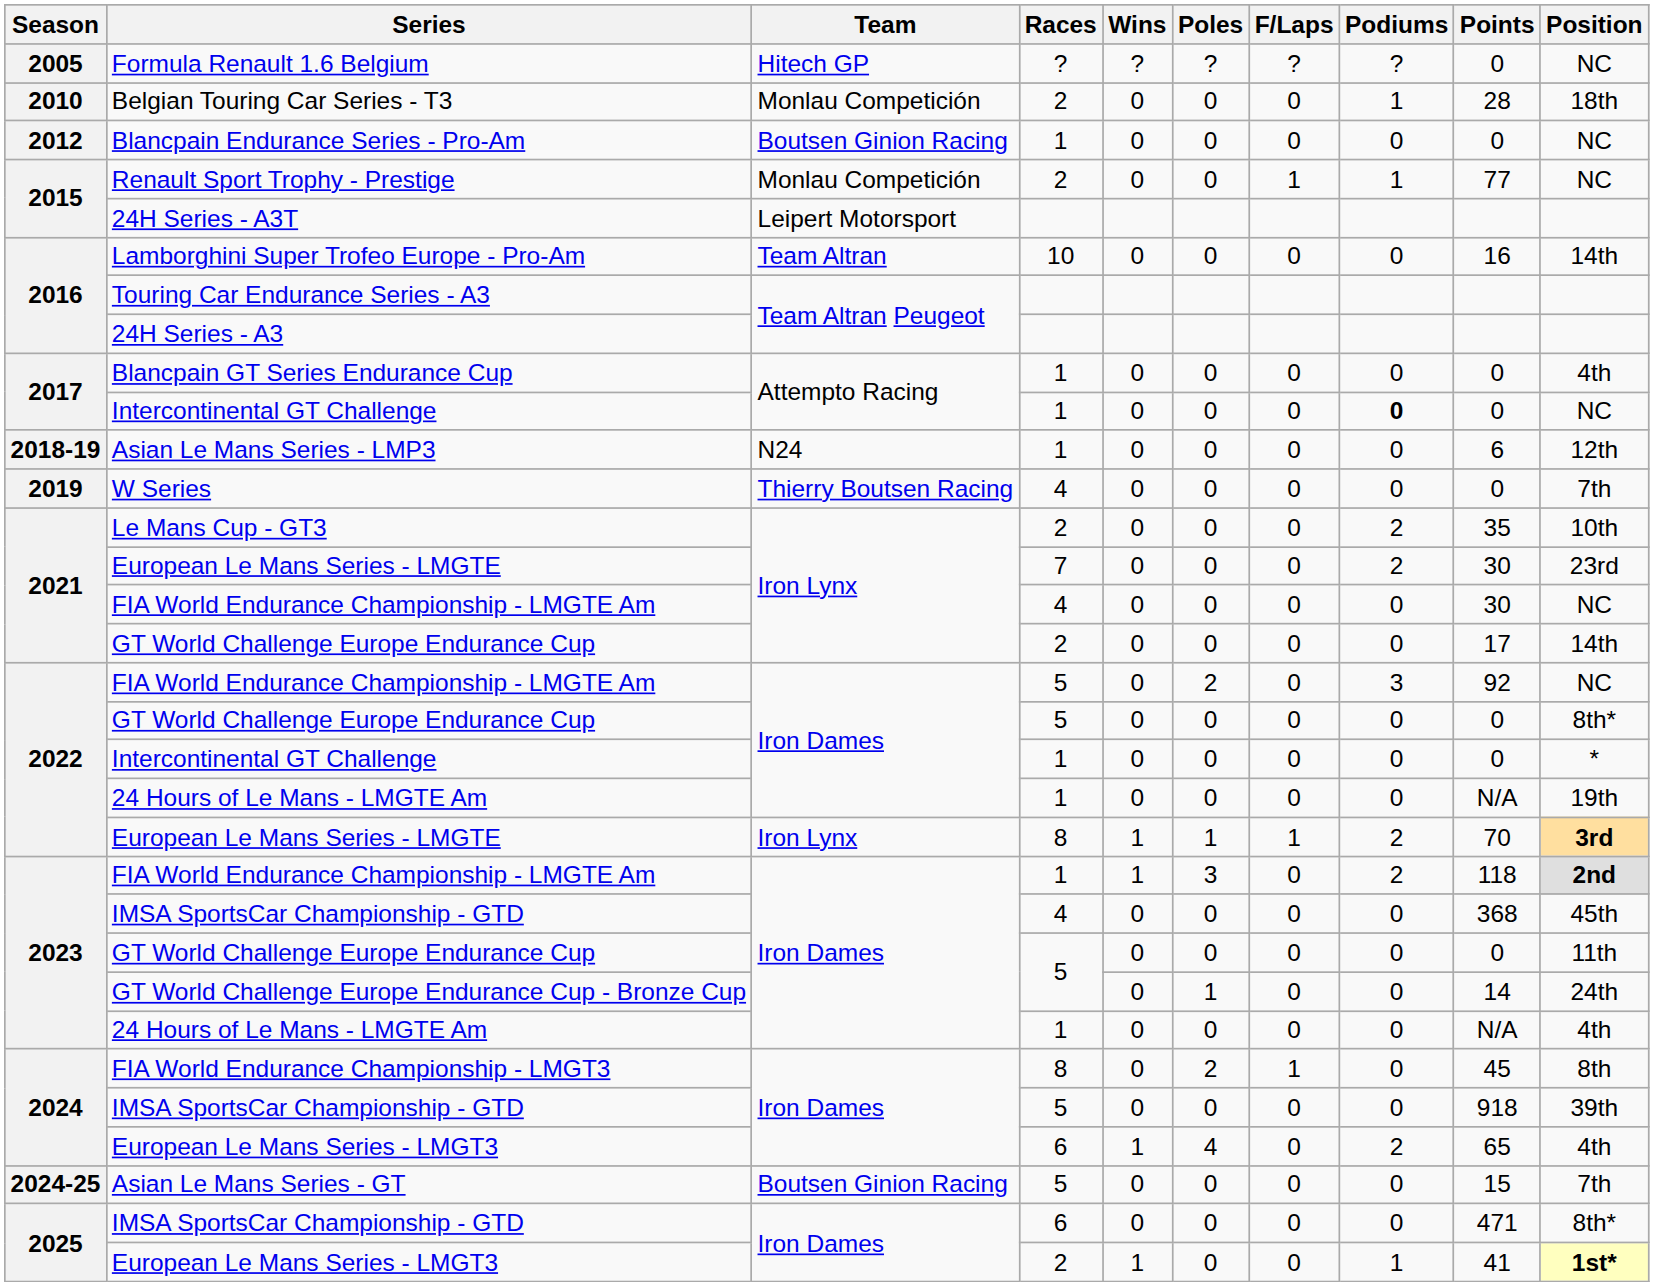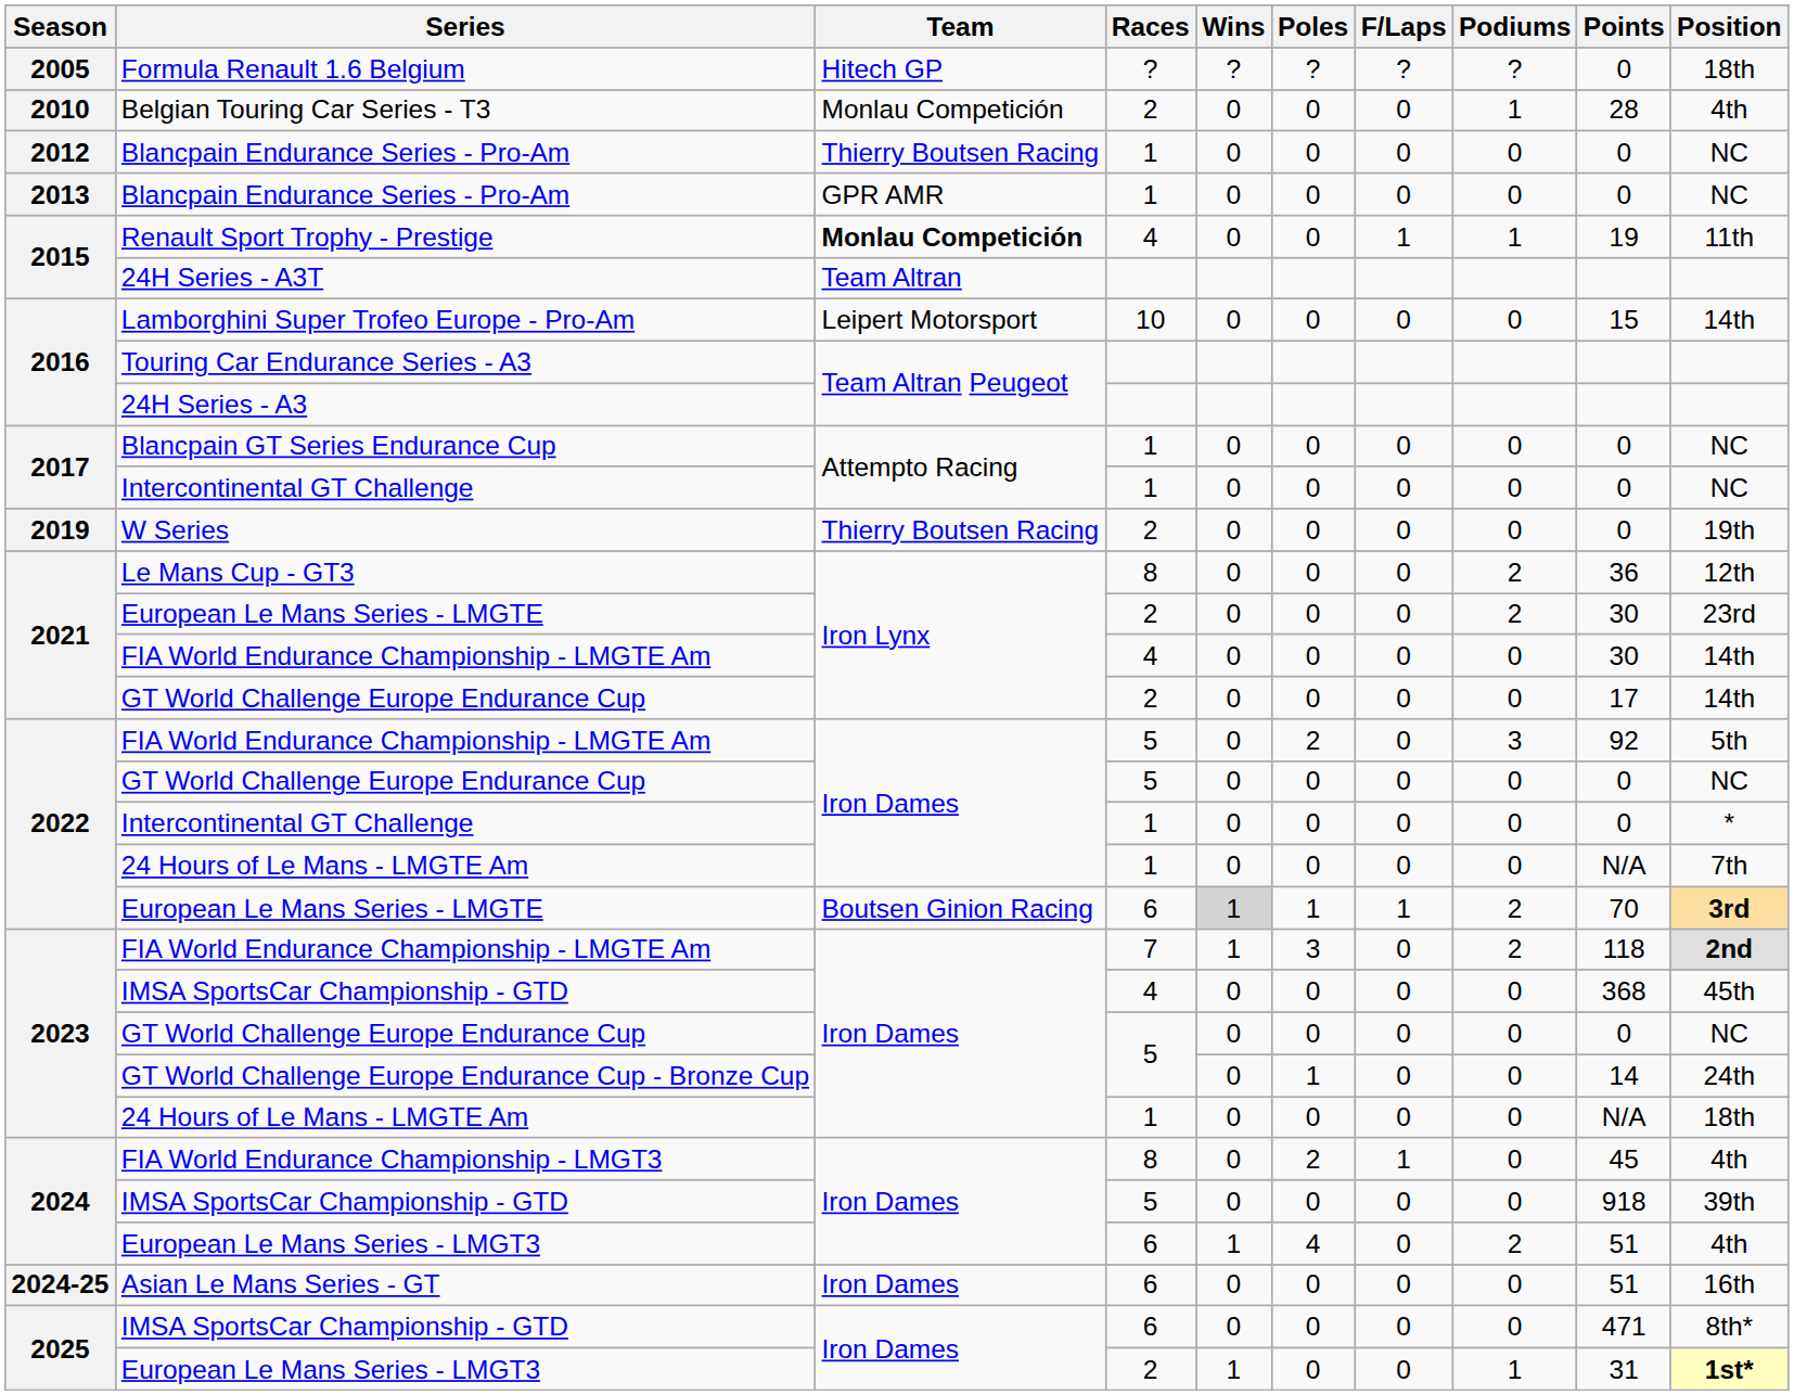 <table class="wikitable" style="font-size: 90%; text-align:center">
 <tr>
 <th>Season</th>
 <th>Series</th>
 <th>Team</th>
 <th>Races</th>
 <th>Wins</th>
 <th>Poles</th>
 <th>F/Laps</th>
 <th>Podiums</th>
 <th>Points</th>
 <th>Position</th>
 </tr>
 <tr>
 <th>2005</th>
 <td align=left><a href='#'>Formula Renault 1.6 Belgium</a></td>
 <td align=left><a href='#'>Hitech GP</a></td>
 <td>?</td>
 <td>?</td>
 <td>?</td>
 <td>?</td>
 <td>?</td>
 <td>0</td>
-<td>NC</td>
+<td>18th</td>
 </tr>
 <tr>
 <th>2010</th>
 <td align=left>Belgian Touring Car Series - T3</td>
 <td align=left>Monlau Competición</td>
 <td>2</td>
 <td>0</td>
 <td>0</td>
 <td>0</td>
 <td>1</td>
 <td>28</td>
-<td>18th</td>
+<td>4th</td>
 </tr>
 <tr>
 <th>2012</th>
 <td align=left><a href='#'>Blancpain Endurance Series - Pro-Am</a></td>
-<td align=left><a href='#'>Boutsen Ginion Racing</a></td>
+<td align=left><a href='#'>Thierry Boutsen Racing</a></td>
+<td>1</td>
+<td>0</td>
+<td>0</td>
+<td>0</td>
+<td>0</td>
+<td>0</td>
+<td>NC</td>
+</tr>
+<tr>
+<th>2013</th>
+<td align=left><a href='#'>Blancpain Endurance Series - Pro-Am</a></td>
+<td align=left>GPR AMR</td>
 <td>1</td>
 <td>0</td>
 <td>0</td>
 <td>0</td>
 <td>0</td>
 <td>0</td>
 <td>NC</td>
 </tr>
 <tr>
 <th rowspan="2">2015</th>
 <td align=left><a href='#'>Renault Sport Trophy - Prestige</a></td>
-<td align=left>Monlau Competición</td>
-<td>2</td>
+<td align=left><strong>Monlau Competición</strong></td>
+<td>4</td>
 <td>0</td>
 <td>0</td>
 <td>1</td>
 <td>1</td>
-<td>77</td>
-<td>NC</td>
+<td>19</td>
+<td>11th</td>
 </tr>
 <tr>
 <td align=left><a href='#'>24H Series - A3T</a></td>
-<td align=left>Leipert Motorsport</td>
+<td align=left><a href='#'>Team Altran</a></td>
 <td></td>
 <td></td>
 <td></td>
 <td></td>
 <td></td>
 <td></td>
 <td></td>
 </tr>
 <tr>
 <th rowspan="3">2016</th>
 <td align=left><a href='#'>Lamborghini Super Trofeo Europe - Pro-Am</a></td>
-<td align=left><a href='#'>Team Altran</a></td>
+<td align=left>Leipert Motorsport</td>
 <td>10</td>
 <td>0</td>
 <td>0</td>
 <td>0</td>
 <td>0</td>
-<td>16</td>
+<td>15</td>
 <td>14th</td>
 </tr>
 <tr>
 <td align=left><a href='#'>Touring Car Endurance Series - A3</a></td>
 <td rowspan="2" align="left"><a href='#'>Team Altran</a> <a href='#'>Peugeot</a></td>
 <td></td>
 <td></td>
 <td></td>
 <td></td>
 <td></td>
 <td></td>
 <td></td>
 </tr>
 <tr>
 <td align=left><a href='#'>24H Series - A3</a></td>
 <td></td>
 <td></td>
 <td></td>
 <td></td>
 <td></td>
 <td></td>
 <td></td>
 </tr>
 <tr>
 <th rowspan="2">2017</th>
 <td align=left><a href='#'>Blancpain GT Series Endurance Cup</a></td>
 <td rowspan="2" align="left">Attempto Racing</td>
 <td>1</td>
 <td>0</td>
 <td>0</td>
 <td>0</td>
 <td>0</td>
 <td>0</td>
-<td>4th</td>
+<td>NC</td>
 </tr>
 <tr>
 <td align=left><a href='#'>Intercontinental GT Challenge</a></td>
 <td>1</td>
 <td>0</td>
 <td>0</td>
 <td>0</td>
-<td><strong>0</strong></td>
+<td>0</td>
 <td>0</td>
 <td>NC</td>
-</tr>
-<tr>
-<th>2018-19</th>
-<td align=left><a href='#'>Asian Le Mans Series - LMP3</a></td>
-<td align=left>N24</td>
-<td>1</td>
-<td>0</td>
-<td>0</td>
-<td>0</td>
-<td>0</td>
-<td>6</td>
-<td>12th</td>
 </tr>
 <tr>
 <th>2019</th>
 <td align=left><a href='#'>W Series</a></td>
 <td align=left><a href='#'>Thierry Boutsen Racing</a></td>
-<td>4</td>
+<td>2</td>
 <td>0</td>
 <td>0</td>
 <td>0</td>
 <td>0</td>
 <td>0</td>
-<td>7th</td>
+<td>19th</td>
 </tr>
 <tr>
 <th rowspan="4">2021</th>
 <td align=left><a href='#'>Le Mans Cup - GT3</a></td>
 <td align=left rowspan="4"><a href='#'>Iron Lynx</a></td>
-<td>2</td>
+<td>8</td>
 <td>0</td>
 <td>0</td>
 <td>0</td>
 <td>2</td>
-<td>35</td>
-<td>10th</td>
+<td>36</td>
+<td>12th</td>
 </tr>
 <tr>
 <td align=left><a href='#'>European Le Mans Series - LMGTE</a></td>
-<td>7</td>
+<td>2</td>
 <td>0</td>
 <td>0</td>
 <td>0</td>
 <td>2</td>
 <td>30</td>
 <td>23rd</td>
 </tr>
 <tr>
 <td align=left><a href='#'>FIA World Endurance Championship - LMGTE Am</a></td>
 <td>4</td>
 <td>0</td>
 <td>0</td>
 <td>0</td>
 <td>0</td>
 <td>30</td>
-<td>NC</td>
+<td>14th</td>
 </tr>
 <tr>
 <td align=left><a href='#'>GT World Challenge Europe Endurance Cup</a></td>
 <td>2</td>
 <td>0</td>
 <td>0</td>
 <td>0</td>
 <td>0</td>
 <td>17</td>
 <td>14th</td>
 </tr>
 <tr>
 <th rowspan="5">2022</th>
 <td align=left><a href='#'>FIA World Endurance Championship - LMGTE Am</a></td>
 <td rowspan="4" align="left"><a href='#'>Iron Dames</a></td>
 <td>5</td>
 <td>0</td>
 <td>2</td>
 <td>0</td>
 <td>3</td>
 <td>92</td>
-<td>NC</td>
+<td>5th</td>
 </tr>
 <tr>
 <td align=left><a href='#'>GT World Challenge Europe Endurance Cup</a></td>
 <td>5</td>
 <td>0</td>
 <td>0</td>
 <td>0</td>
 <td>0</td>
 <td>0</td>
-<td>8th*</td>
+<td>NC</td>
 </tr>
 <tr>
 <td align=left><a href='#'>Intercontinental GT Challenge</a></td>
 <td>1</td>
 <td>0</td>
 <td>0</td>
 <td>0</td>
 <td>0</td>
 <td>0</td>
 <td>*</td>
 </tr>
 <tr>
 <td align=left><a href='#'>24 Hours of Le Mans - LMGTE Am</a></td>
 <td>1</td>
 <td>0</td>
 <td>0</td>
 <td>0</td>
 <td>0</td>
 <td>N/A</td>
-<td>19th</td>
+<td>7th</td>
 </tr>
 <tr>
 <td align=left><a href='#'>European Le Mans Series - LMGTE</a></td>
-<td align=left><a href='#'>Iron Lynx</a></td>
-<td>8</td>
-<td>1</td>
+<td align=left><a href='#'>Boutsen Ginion Racing</a></td>
+<td>6</td>
+<td style="background: lightgrey;">1</td>
 <td>1</td>
 <td>1</td>
 <td>2</td>
 <td>70</td>
 <th style="background:#FFDF9F;"><strong>3rd</strong></th>
 </tr>
 <tr>
 <th rowspan="5">2023</th>
 <td align=left><a href='#'>FIA World Endurance Championship - LMGTE Am</a></td>
 <td rowspan="5" align="left"><a href='#'>Iron Dames</a></td>
-<td>1</td>
+<td>7</td>
 <td>1</td>
 <td>3</td>
 <td>0</td>
 <td>2</td>
 <td>118</td>
 <td style="background:#DFDFDF;"><strong>2nd</strong></td>
 </tr>
 <tr>
 <td align=left><a href='#'>IMSA SportsCar Championship - GTD</a></td>
 <td>4</td>
 <td>0</td>
 <td>0</td>
 <td>0</td>
 <td>0</td>
 <td>368</td>
 <td>45th</td>
 </tr>
 <tr>
 <td align=left><a href='#'>GT World Challenge Europe Endurance Cup</a></td>
 <td rowspan="2">5</td>
 <td>0</td>
 <td>0</td>
 <td>0</td>
 <td>0</td>
 <td>0</td>
-<td>11th</td>
+<td>NC</td>
 </tr>
 <tr>
 <td align=left><a href='#'>GT World Challenge Europe Endurance Cup - Bronze Cup</a></td>
 <td>0</td>
 <td>1</td>
 <td>0</td>
 <td>0</td>
 <td>14</td>
 <td>24th</td>
 </tr>
 <tr>
 <td align=left><a href='#'>24 Hours of Le Mans - LMGTE Am</a></td>
 <td>1</td>
 <td>0</td>
 <td>0</td>
 <td>0</td>
 <td>0</td>
 <td>N/A</td>
-<td>4th</td>
+<td>18th</td>
 </tr>
 <tr>
 <th rowspan=3>2024</th>
 <td align=left><a href='#'>FIA World Endurance Championship - LMGT3</a></td>
 <td rowspan=3 align="left"><a href='#'>Iron Dames</a></td>
 <td>8</td>
 <td>0</td>
 <td>2</td>
 <td>1</td>
 <td>0</td>
 <td>45</td>
-<td>8th</td>
+<td>4th</td>
 </tr>
 <tr>
 <td align=left><a href='#'>IMSA SportsCar Championship - GTD</a></td>
 <td>5</td>
 <td>0</td>
 <td>0</td>
 <td>0</td>
 <td>0</td>
 <td>918</td>
 <td>39th</td>
 </tr>
 <tr>
 <td align=left><a href='#'>European Le Mans Series - LMGT3</a></td>
 <td>6</td>
 <td>1</td>
 <td>4</td>
 <td>0</td>
 <td>2</td>
-<td>65</td>
+<td>51</td>
 <td>4th</td>
 </tr>
 <tr>
 <th>2024-25</th>
 <td align=left><a href='#'>Asian Le Mans Series - GT</a></td>
-<td align=left><a href='#'>Boutsen Ginion Racing</a></td>
-<td>5</td>
+<td align=left><a href='#'>Iron Dames</a></td>
+<td>6</td>
 <td>0</td>
 <td>0</td>
 <td>0</td>
 <td>0</td>
-<td>15</td>
-<td>7th</td>
+<td>51</td>
+<td>16th</td>
 </tr>
 <tr>
 <th rowspan="2">2025</th>
 <td align=left><a href='#'>IMSA SportsCar Championship - GTD</a></td>
 <td rowspan="2" align="left"><a href='#'>Iron Dames</a></td>
 <td>6</td>
 <td>0</td>
 <td>0</td>
 <td>0</td>
 <td>0</td>
 <td>471</td>
 <td>8th*</td>
 </tr>
 <tr>
 <td align=left><a href='#'>European Le Mans Series - LMGT3</a></td>
 <td>2</td>
 <td>1</td>
 <td>0</td>
 <td>0</td>
 <td>1</td>
-<td>41</td>
+<td>31</td>
 <td style="background:#FFFFBF;"><strong>1st*</strong></td>
 </tr>
 </table>
